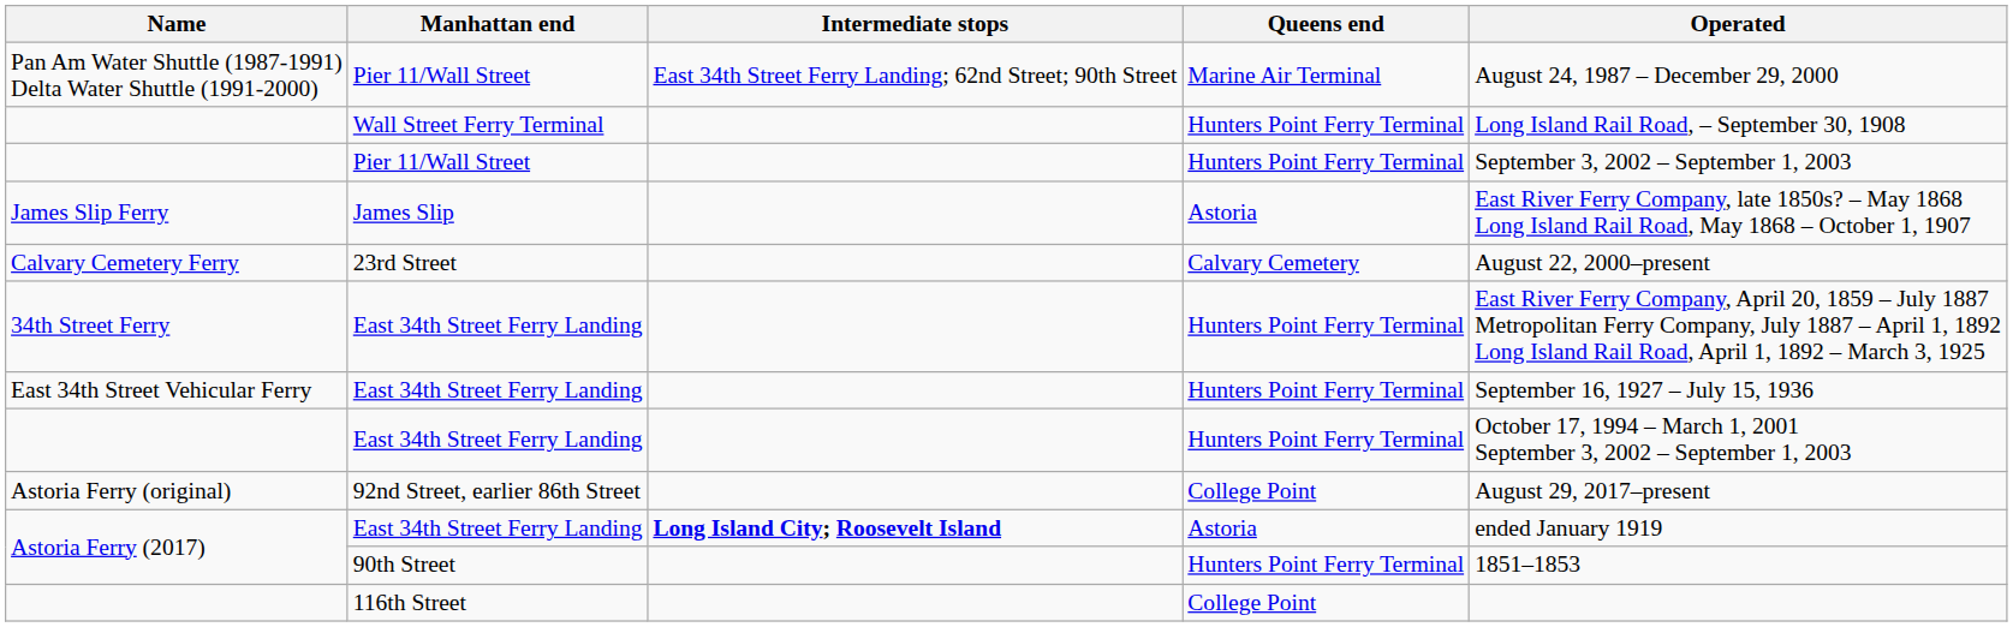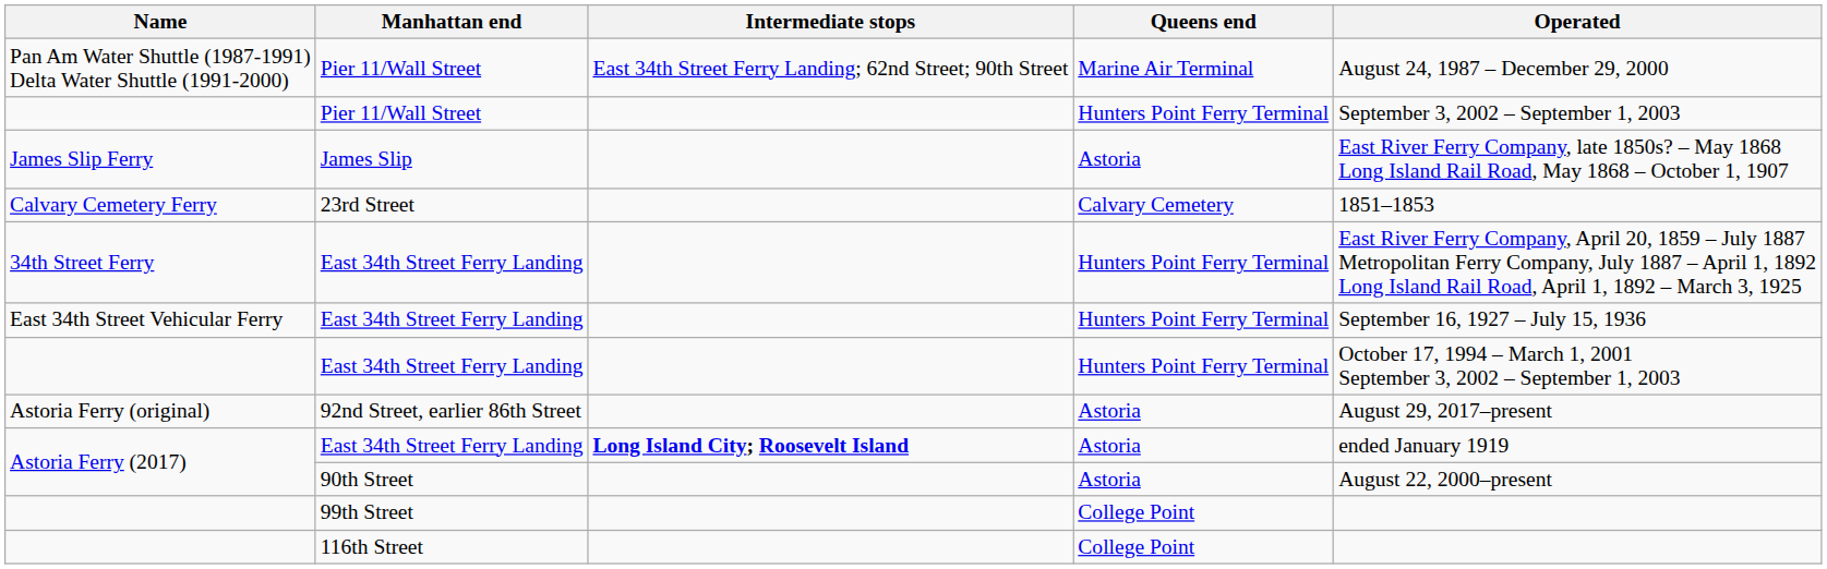 <table class=wikitable>
 <tr>
 <th>Name</th>
 <th>Manhattan end</th>
 <th>Intermediate stops</th>
 <th>Queens end</th>
 <th>Operated</th>
 </tr>
 <tr>
 <td>Pan Am Water Shuttle (1987-1991)<br>Delta Water Shuttle (1991-2000)</td>
 <td><a href='#'>Pier 11/Wall Street</a></td>
 <td><a href='#'>East 34th Street Ferry Landing</a>; 62nd Street; 90th Street</td>
 <td><a href='#'>Marine Air Terminal</a></td>
 <td>August 24, 1987 – December 29, 2000</td>
-</tr>
-<tr>
-<td></td>
-<td><a href='#'>Wall Street Ferry Terminal</a></td>
-<td></td>
-<td><a href='#'>Hunters Point Ferry Terminal</a></td>
-<td><a href='#'>Long Island Rail Road</a>, – September 30, 1908</td>
 </tr>
 <tr>
 <td></td>
 <td><a href='#'>Pier 11/Wall Street</a></td>
 <td></td>
 <td><a href='#'>Hunters Point Ferry Terminal</a></td>
 <td>September 3, 2002 – September 1, 2003</td>
 </tr>
 <tr>
 <td><a href='#'>James Slip Ferry</a></td>
 <td><a href='#'>James Slip</a></td>
 <td></td>
 <td><a href='#'>Astoria</a></td>
 <td><a href='#'>East River Ferry Company</a>, late 1850s? – May 1868<br><a href='#'>Long Island Rail Road</a>, May 1868 – October 1, 1907</td>
 </tr>
 <tr>
 <td><a href='#'>Calvary Cemetery Ferry</a></td>
 <td>23rd Street</td>
 <td></td>
 <td><a href='#'>Calvary Cemetery</a></td>
-<td>August 22, 2000–present</td>
+<td>1851–1853</td>
 </tr>
 <tr>
 <td><a href='#'>34th Street Ferry</a></td>
 <td><a href='#'>East 34th Street Ferry Landing</a></td>
 <td></td>
 <td><a href='#'>Hunters Point Ferry Terminal</a></td>
 <td><a href='#'>East River Ferry Company</a>, April 20, 1859 – July 1887<br>Metropolitan Ferry Company, July 1887 – April 1, 1892<br><a href='#'>Long Island Rail Road</a>, April 1, 1892 – March 3, 1925</td>
 </tr>
 <tr>
 <td>East 34th Street Vehicular Ferry</td>
 <td><a href='#'>East 34th Street Ferry Landing</a></td>
 <td></td>
 <td><a href='#'>Hunters Point Ferry Terminal</a></td>
 <td>September 16, 1927 – July 15, 1936</td>
 </tr>
 <tr>
 <td></td>
 <td><a href='#'>East 34th Street Ferry Landing</a></td>
 <td></td>
 <td><a href='#'>Hunters Point Ferry Terminal</a></td>
 <td>October 17, 1994 – March 1, 2001<br>September 3, 2002 – September 1, 2003</td>
 </tr>
 <tr>
 <td>Astoria Ferry (original)</td>
 <td>92nd Street, earlier 86th Street</td>
 <td></td>
-<td><a href='#'>College Point</a></td>
+<td><a href='#'>Astoria</a></td>
 <td>August 29, 2017–present</td>
 </tr>
 <tr>
 <td rowspan=2><a href='#'>Astoria Ferry</a> (2017)</td>
 <td><a href='#'>East 34th Street Ferry Landing</a></td>
 <td><strong><a href='#'>Long Island City</a>; <a href='#'>Roosevelt Island</a></strong></td>
 <td><a href='#'>Astoria</a></td>
 <td>ended January 1919</td>
 </tr>
 <tr>
 <td>90th Street</td>
 <td></td>
-<td><a href='#'>Hunters Point Ferry Terminal</a></td>
-<td>1851–1853</td>
+<td><a href='#'>Astoria</a></td>
+<td>August 22, 2000–present</td>
+</tr>
+<tr>
+<td></td>
+<td>99th Street</td>
+<td></td>
+<td><a href='#'>College Point</a></td>
+<td></td>
 </tr>
 <tr>
 <td></td>
 <td>116th Street</td>
 <td></td>
 <td><a href='#'>College Point</a></td>
 <td></td>
 </tr>
 </table>
